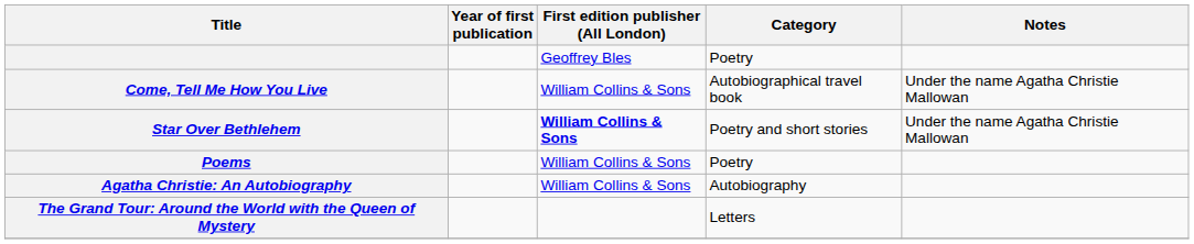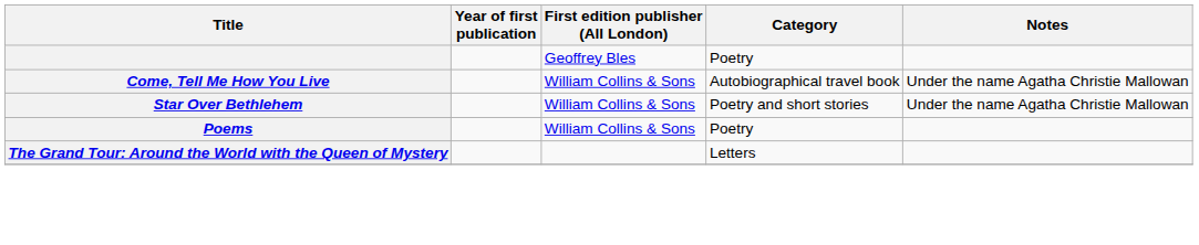 <table class="wikitable plainrowheaders sortable" style="margin-right: 0;">
 <tr>
 <th scope="col">Title</th>
 <th scope="col">Year of first<br>publication</th>
 <th scope="col">First edition publisher<br>(All London)</th>
 <th scope="col">Category</th>
 <th scope="col" class="unsortable">Notes</th>
 </tr>
 <tr>
 <th scope="row"></th>
 <td></td>
 <td><a href='#'>Geoffrey Bles</a></td>
 <td>Poetry</td>
 <td></td>
 </tr>
 <tr>
 <th scope="row"><em><a href='#'>Come, Tell Me How You Live</a></em></th>
 <td></td>
 <td><a href='#'>William Collins & Sons</a></td>
 <td>Autobiographical travel book</td>
 <td>Under the name Agatha Christie Mallowan</td>
 </tr>
 <tr>
 <th scope="row"><em><a href='#'>Star Over Bethlehem</a></em></th>
 <td></td>
-<td><strong><a href='#'>William Collins & Sons</a></strong></td>
+<td><a href='#'>William Collins & Sons</a></td>
 <td>Poetry and short stories</td>
 <td>Under the name Agatha Christie Mallowan</td>
 </tr>
 <tr>
 <th scope="row"><em><a href='#'>Poems</a></em></th>
 <td></td>
 <td><a href='#'>William Collins & Sons</a></td>
 <td>Poetry</td>
-<td></td>
-</tr>
-<tr>
-<th scope="row"><em><a href='#'>Agatha Christie: An Autobiography</a></em></th>
-<td></td>
-<td><a href='#'>William Collins & Sons</a></td>
-<td>Autobiography</td>
 <td></td>
 </tr>
 <tr>
 <th scope="row"><em><a href='#'>The Grand Tour: Around the World with the Queen of Mystery</a></em></th>
 <td></td>
 <td></td>
 <td>Letters</td>
 <td></td>
 </tr>
 <tr>
 </tr>
 </table>
